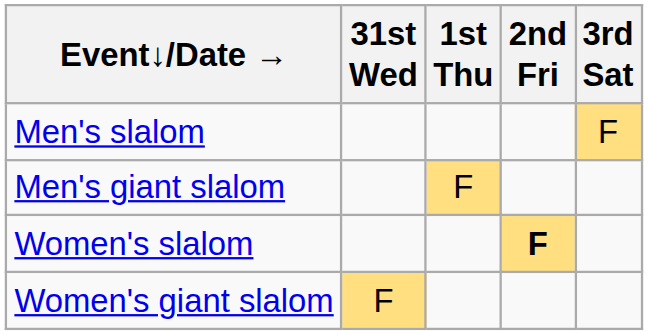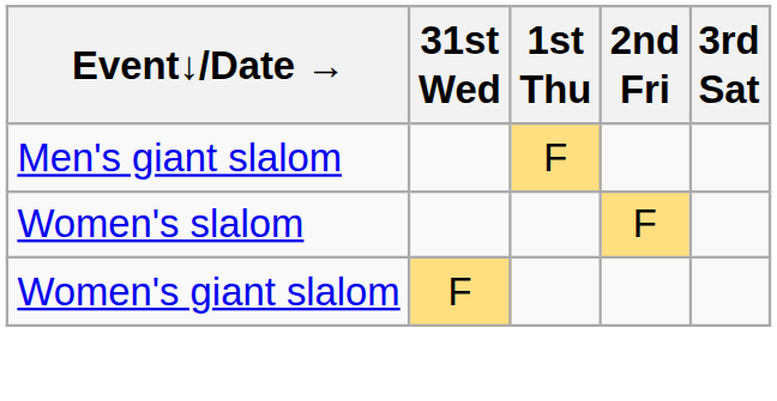 <table class="wikitable" style="margin:0.5em auto; font-size:90%; line-height:1.25em; text-align:center;">
 <tr>
 <th>Event↓/Date →</th>
 <th>31st<br>Wed</th>
 <th>1st<br>Thu</th>
 <th>2nd<br>Fri</th>
 <th>3rd<br>Sat</th>
-</tr>
-<tr>
-<td align="left"><a href='#'>Men's slalom</a></td>
-<td></td>
-<td></td>
-<td></td>
-<td bgcolor="#FFDF80">F</td>
 </tr>
 <tr>
 <td align="left"><a href='#'>Men's giant slalom</a></td>
 <td></td>
 <td bgcolor="#FFDF80">F</td>
 <td></td>
 <td></td>
 </tr>
 <tr>
 <td align="left"><a href='#'>Women's slalom</a></td>
 <td></td>
 <td></td>
-<td bgcolor="#FFDF80"><strong>F</strong></td>
+<td bgcolor="#FFDF80">F</td>
 <td></td>
 </tr>
 <tr>
 <td align="left"><a href='#'>Women's giant slalom</a></td>
 <td bgcolor="#FFDF80">F</td>
 <td></td>
 <td></td>
 <td></td>
 </tr>
 </table>
